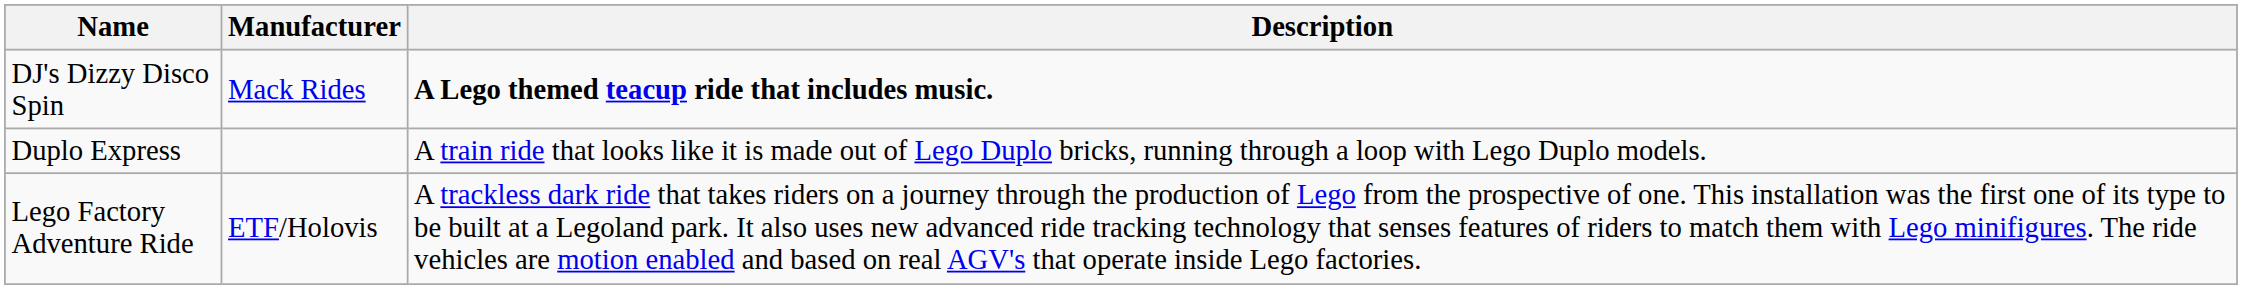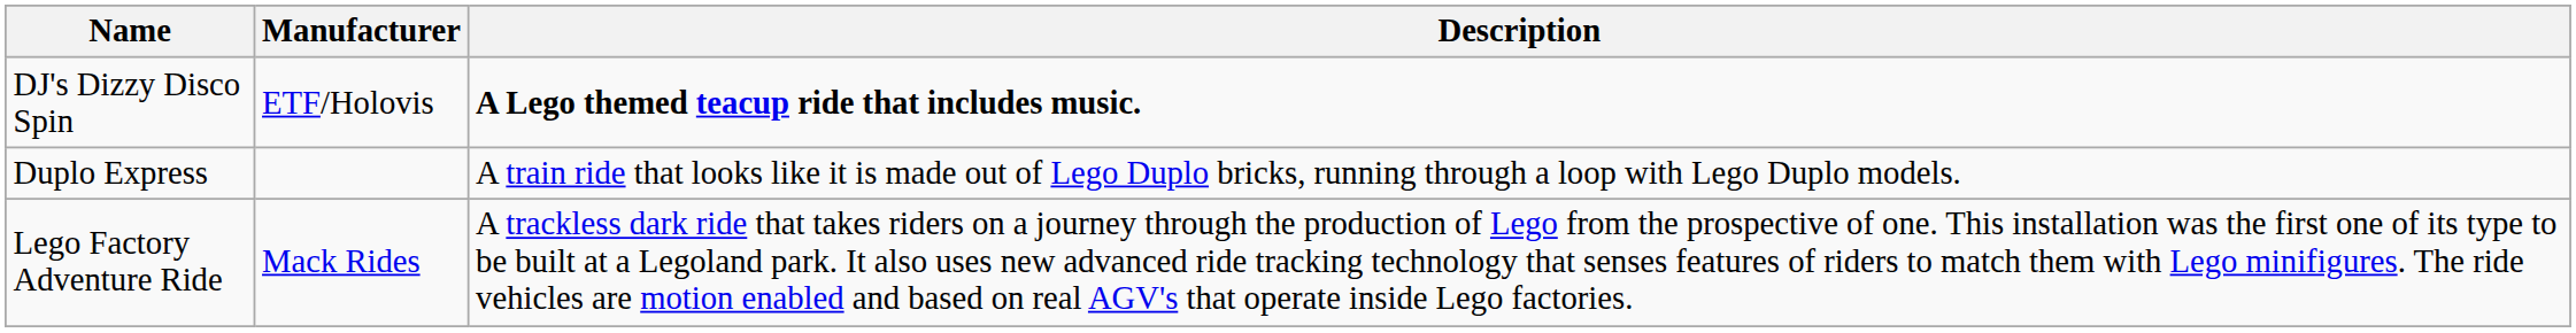 <table class="wikitable">
 <tr>
 <th>Name</th>
 <th>Manufacturer</th>
 <th>Description</th>
 </tr>
 <tr>
 <td>DJ's Dizzy Disco Spin</td>
-<td><a href='#'>Mack Rides</a></td>
+<td><a href='#'>ETF</a>/Holovis</td>
 <td><strong>A Lego themed <a href='#'>teacup</a> ride that includes music.</strong></td>
 </tr>
 <tr>
 <td>Duplo Express</td>
 <td></td>
 <td>A <a href='#'>train ride</a> that looks like it is made out of <a href='#'>Lego Duplo</a> bricks, running through a loop with Lego Duplo models.</td>
 </tr>
 <tr>
 <td>Lego Factory Adventure Ride</td>
-<td><a href='#'>ETF</a>/Holovis</td>
+<td><a href='#'>Mack Rides</a></td>
 <td>A <a href='#'>trackless dark ride</a> that takes riders on a journey through the production of <a href='#'>Lego</a> from the prospective of one. This installation was the first one of its type to be built at a Legoland park. It also uses new advanced ride tracking technology that senses features of riders to match them with <a href='#'>Lego minifigures</a>. The ride vehicles are <a href='#'>motion enabled</a> and based on real <a href='#'>AGV's</a> that operate inside Lego factories.</td>
 </tr>
 </table>
